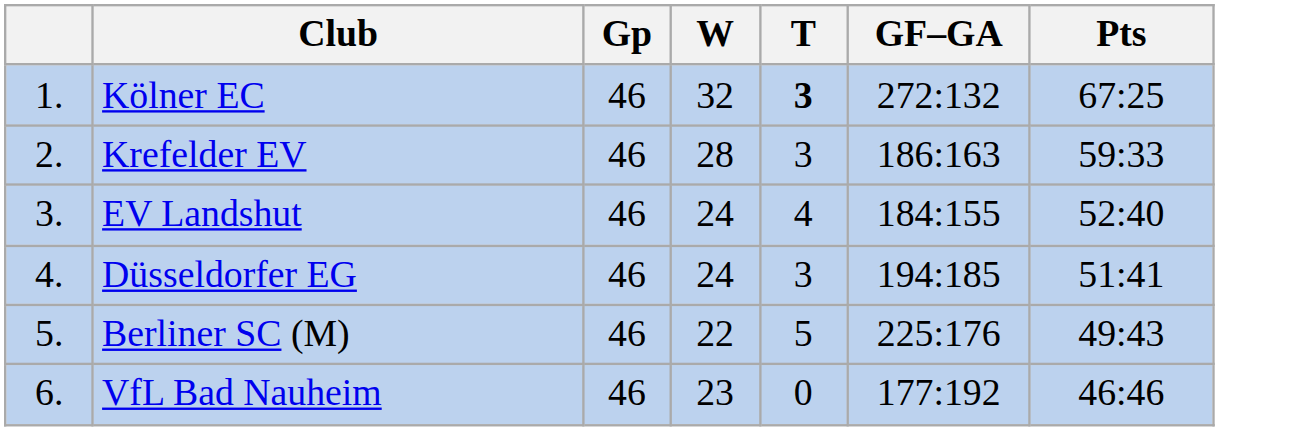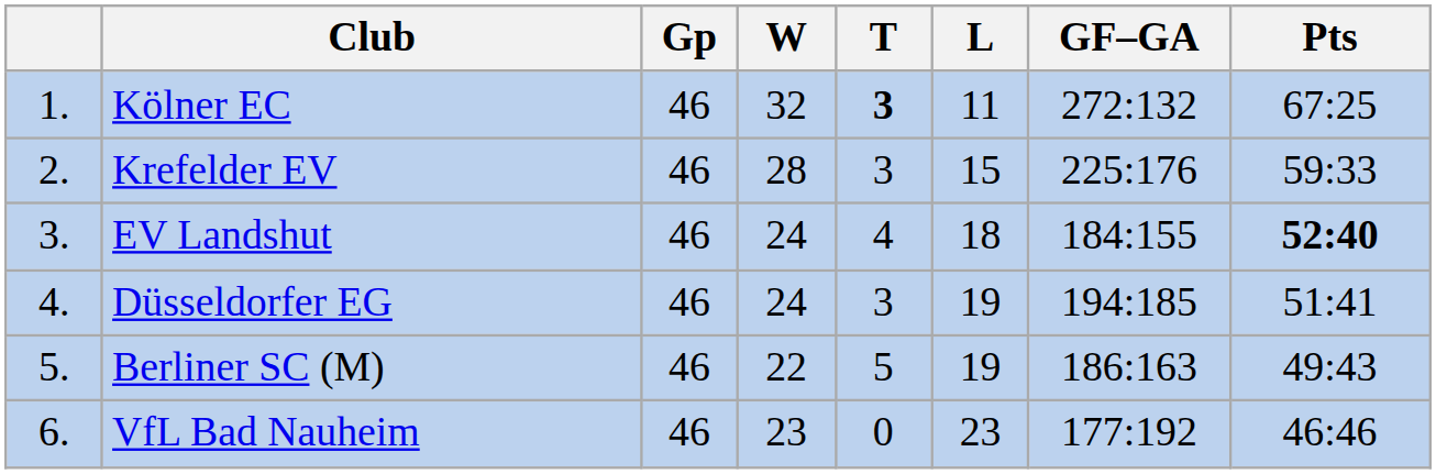 <table class="wikitable">
 <tr>
 <th width="30"></th>
 <th width="200">Club</th>
 <th width="30">Gp</th>
 <th width="30">W</th>
 <th width="30">T</th>
+<th width="30">L</th>
 <th width="70">GF–GA</th>
 <th width="70">Pts</th>
 </tr>
 <tr bgcolor="#BCD2EE" align="center">
 <td>1.</td>
 <td align="left"><a href='#'>Kölner EC</a></td>
 <td>46</td>
 <td>32</td>
 <td><strong>3</strong></td>
+<td>11</td>
 <td>272:132</td>
 <td>67:25</td>
 </tr>
 <tr bgcolor=#BCD2EE align="center">
 <td>2.</td>
 <td align="left"><a href='#'>Krefelder EV</a></td>
 <td>46</td>
 <td>28</td>
 <td>3</td>
-<td>186:163</td>
+<td>15</td>
+<td>225:176</td>
 <td>59:33</td>
 </tr>
 <tr bgcolor=#BCD2EE align="center">
 <td>3.</td>
 <td align="left"><a href='#'>EV Landshut</a></td>
 <td>46</td>
 <td>24</td>
 <td>4</td>
+<td>18</td>
 <td>184:155</td>
-<td>52:40</td>
+<td><strong>52:40</strong></td>
 </tr>
 <tr bgcolor=#BCD2EE align="center">
 <td>4.</td>
 <td align="left"><a href='#'>Düsseldorfer EG</a></td>
 <td>46</td>
 <td>24</td>
 <td>3</td>
+<td>19</td>
 <td>194:185</td>
 <td>51:41</td>
 </tr>
 <tr bgcolor=#BCD2EE align="center">
 <td>5.</td>
 <td align="left"><a href='#'>Berliner SC</a> (M)</td>
 <td>46</td>
 <td>22</td>
 <td>5</td>
-<td>225:176</td>
+<td>19</td>
+<td>186:163</td>
 <td>49:43</td>
 </tr>
 <tr bgcolor=#BCD2EE align="center">
 <td>6.</td>
 <td align="left"><a href='#'>VfL Bad Nauheim</a></td>
 <td>46</td>
 <td>23</td>
 <td>0</td>
+<td>23</td>
 <td>177:192</td>
 <td>46:46</td>
 </tr>
 </table>
